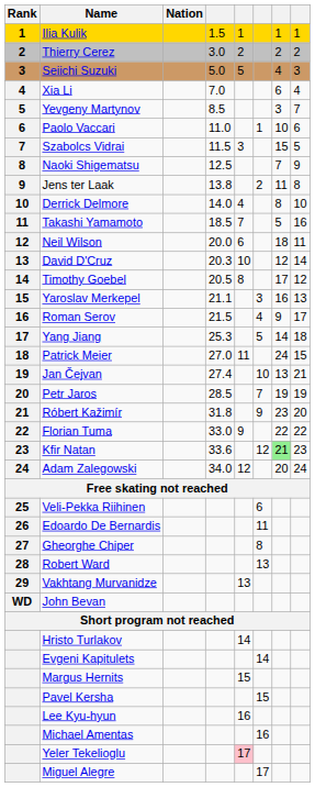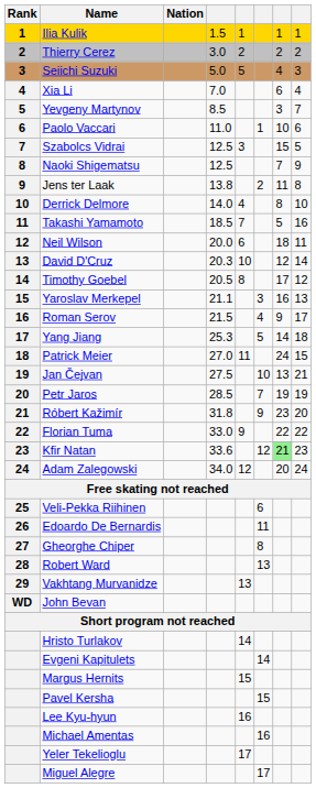 <table class="wikitable sortable">
 <tr>
 <th>Rank</th>
 <th>Name</th>
 <th>Nation</th>
 <th></th>
 <th></th>
 <th></th>
 <th></th>
 <th></th>
 </tr>
 <tr bgcolor=gold>
 <td align=center><strong>1</strong></td>
 <td><a href='#'>Ilia Kulik</a></td>
 <td></td>
 <td>1.5</td>
 <td>1</td>
 <td></td>
 <td>1</td>
 <td>1</td>
 </tr>
 <tr bgcolor=silver>
 <td align=center><strong>2</strong></td>
 <td><a href='#'>Thierry Cerez</a></td>
 <td></td>
 <td>3.0</td>
 <td>2</td>
 <td></td>
 <td>2</td>
 <td>2</td>
 </tr>
 <tr bgcolor=cc9966>
 <td align=center><strong>3</strong></td>
 <td><a href='#'>Seiichi Suzuki</a></td>
 <td></td>
 <td>5.0</td>
 <td>5</td>
 <td></td>
 <td>4</td>
 <td>3</td>
 </tr>
 <tr>
 <th>4</th>
 <td><a href='#'>Xia Li</a></td>
 <td></td>
 <td>7.0</td>
 <td></td>
 <td></td>
 <td>6</td>
 <td>4</td>
 </tr>
 <tr>
 <th>5</th>
 <td><a href='#'>Yevgeny Martynov</a></td>
 <td></td>
 <td>8.5</td>
 <td></td>
 <td></td>
 <td>3</td>
 <td>7</td>
 </tr>
 <tr>
 <th>6</th>
 <td><a href='#'>Paolo Vaccari</a></td>
 <td></td>
 <td>11.0</td>
 <td></td>
 <td>1</td>
 <td>10</td>
 <td>6</td>
 </tr>
 <tr>
 <th>7</th>
 <td><a href='#'>Szabolcs Vidrai</a></td>
 <td></td>
-<td>11.5</td>
+<td>12.5</td>
 <td>3</td>
 <td></td>
 <td>15</td>
 <td>5</td>
 </tr>
 <tr>
 <th>8</th>
 <td><a href='#'>Naoki Shigematsu</a></td>
 <td></td>
 <td>12.5</td>
 <td></td>
 <td></td>
 <td>7</td>
 <td>9</td>
 </tr>
 <tr>
 <th>9</th>
 <td>Jens ter Laak</td>
 <td></td>
 <td>13.8</td>
 <td></td>
 <td>2</td>
 <td>11</td>
 <td>8</td>
 </tr>
 <tr>
 <th>10</th>
 <td><a href='#'>Derrick Delmore</a></td>
 <td></td>
 <td>14.0</td>
 <td>4</td>
 <td></td>
 <td>8</td>
 <td>10</td>
 </tr>
 <tr>
 <th>11</th>
 <td><a href='#'>Takashi Yamamoto</a></td>
 <td></td>
 <td>18.5</td>
 <td>7</td>
 <td></td>
 <td>5</td>
 <td>16</td>
 </tr>
 <tr>
 <th>12</th>
 <td><a href='#'>Neil Wilson</a></td>
 <td></td>
 <td>20.0</td>
 <td>6</td>
 <td></td>
 <td>18</td>
 <td>11</td>
 </tr>
 <tr>
 <th>13</th>
 <td><a href='#'>David D'Cruz</a></td>
 <td></td>
 <td>20.3</td>
 <td>10</td>
 <td></td>
 <td>12</td>
 <td>14</td>
 </tr>
 <tr>
 <th>14</th>
 <td><a href='#'>Timothy Goebel</a></td>
 <td></td>
 <td>20.5</td>
 <td>8</td>
 <td></td>
 <td>17</td>
 <td>12</td>
 </tr>
 <tr>
 <th>15</th>
 <td><a href='#'>Yaroslav Merkepel</a></td>
 <td></td>
 <td>21.1</td>
 <td></td>
 <td>3</td>
 <td>16</td>
 <td>13</td>
 </tr>
 <tr>
 <th>16</th>
 <td><a href='#'>Roman Serov</a></td>
 <td></td>
 <td>21.5</td>
 <td></td>
 <td>4</td>
 <td>9</td>
 <td>17</td>
 </tr>
 <tr>
 <th>17</th>
 <td><a href='#'>Yang Jiang</a></td>
 <td></td>
 <td>25.3</td>
 <td></td>
 <td>5</td>
 <td>14</td>
 <td>18</td>
 </tr>
 <tr>
 <th>18</th>
 <td><a href='#'>Patrick Meier</a></td>
 <td></td>
 <td>27.0</td>
 <td>11</td>
 <td></td>
 <td>24</td>
 <td>15</td>
 </tr>
 <tr>
 <th>19</th>
 <td><a href='#'>Jan Čejvan</a></td>
 <td></td>
-<td>27.4</td>
+<td>27.5</td>
 <td></td>
 <td>10</td>
 <td>13</td>
 <td>21</td>
 </tr>
 <tr>
 <th>20</th>
 <td><a href='#'>Petr Jaros</a></td>
 <td></td>
 <td>28.5</td>
 <td></td>
 <td>7</td>
 <td>19</td>
 <td>19</td>
 </tr>
 <tr>
 <th>21</th>
 <td><a href='#'>Róbert Kažimír</a></td>
 <td></td>
 <td>31.8</td>
 <td></td>
 <td>9</td>
 <td>23</td>
 <td>20</td>
 </tr>
 <tr>
 <th>22</th>
 <td><a href='#'>Florian Tuma</a></td>
 <td></td>
 <td>33.0</td>
 <td>9</td>
 <td></td>
 <td>22</td>
 <td>22</td>
 </tr>
 <tr>
 <th>23</th>
 <td><a href='#'>Kfir Natan</a></td>
 <td></td>
 <td>33.6</td>
 <td></td>
 <td>12</td>
 <td style="background: lightgreen;">21</td>
 <td>23</td>
 </tr>
 <tr>
 <th>24</th>
 <td><a href='#'>Adam Zalegowski</a></td>
 <td></td>
 <td>34.0</td>
 <td>12</td>
 <td></td>
 <td>20</td>
 <td>24</td>
 </tr>
 <tr>
 <th colspan=8>Free skating not reached</th>
 </tr>
 <tr>
 <th>25</th>
 <td><a href='#'>Veli-Pekka Riihinen</a></td>
 <td></td>
 <td></td>
 <td></td>
 <td>6</td>
 <td></td>
 <td></td>
 </tr>
 <tr>
 <th>26</th>
 <td><a href='#'>Edoardo De Bernardis</a></td>
 <td></td>
 <td></td>
 <td></td>
 <td>11</td>
 <td></td>
 <td></td>
 </tr>
 <tr>
 <th>27</th>
 <td><a href='#'>Gheorghe Chiper</a></td>
 <td></td>
 <td></td>
 <td></td>
 <td>8</td>
 <td></td>
 <td></td>
 </tr>
 <tr>
 <th>28</th>
 <td><a href='#'>Robert Ward</a></td>
 <td></td>
 <td></td>
 <td></td>
 <td>13</td>
 <td></td>
 <td></td>
 </tr>
 <tr>
 <th>29</th>
 <td><a href='#'>Vakhtang Murvanidze</a></td>
 <td></td>
 <td></td>
 <td>13</td>
 <td></td>
 <td></td>
 <td></td>
 </tr>
 <tr>
 <th>WD</th>
 <td><a href='#'>John Bevan</a></td>
 <td></td>
 <td></td>
 <td></td>
 <td></td>
 <td></td>
 <td></td>
 </tr>
 <tr>
 <th colspan=8>Short program not reached</th>
 </tr>
 <tr>
 <th></th>
 <td><a href='#'>Hristo Turlakov</a></td>
 <td></td>
 <td></td>
 <td>14</td>
 <td></td>
 <td></td>
 <td></td>
 </tr>
 <tr>
 <th></th>
 <td><a href='#'>Evgeni Kapitulets</a></td>
 <td></td>
 <td></td>
 <td></td>
 <td>14</td>
 <td></td>
 <td></td>
 </tr>
 <tr>
 <th></th>
 <td><a href='#'>Margus Hernits</a></td>
 <td></td>
 <td></td>
 <td>15</td>
 <td></td>
 <td></td>
 <td></td>
 </tr>
 <tr>
 <th></th>
 <td><a href='#'>Pavel Kersha</a></td>
 <td></td>
 <td></td>
 <td></td>
 <td>15</td>
 <td></td>
 <td></td>
 </tr>
 <tr>
 <th></th>
 <td><a href='#'>Lee Kyu-hyun</a></td>
 <td></td>
 <td></td>
 <td>16</td>
 <td></td>
 <td></td>
 <td></td>
 </tr>
 <tr>
 <th></th>
 <td><a href='#'>Michael Amentas</a></td>
 <td></td>
 <td></td>
 <td></td>
 <td>16</td>
 <td></td>
 <td></td>
 </tr>
 <tr>
 <th></th>
 <td><a href='#'>Yeler Tekelioglu</a></td>
 <td></td>
 <td></td>
-<td style="background: pink;">17</td>
+<td>17</td>
 <td></td>
 <td></td>
 <td></td>
 </tr>
 <tr>
 <th></th>
 <td><a href='#'>Miguel Alegre</a></td>
 <td></td>
 <td></td>
 <td></td>
 <td>17</td>
 <td></td>
 <td></td>
 </tr>
 </table>
